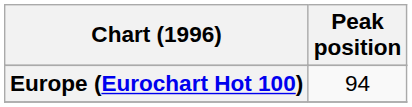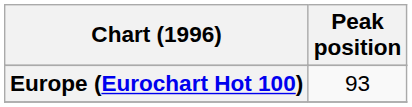 <table class="wikitable sortable plainrowheaders" style="text-align:center">
 <tr>
 <th>Chart (1996)</th>
 <th>Peak<br>position</th>
 </tr>
 <tr>
 </tr>
 <tr>
 </tr>
 <tr>
 <th scope="row">Europe (<a href='#'>Eurochart Hot 100</a>)</th>
-<td>94</td>
+<td>93</td>
 </tr>
 <tr>
 </tr>
 <tr>
 </tr>
 <tr>
 </tr>
 <tr>
 </tr>
 <tr>
 </tr>
 </table>
